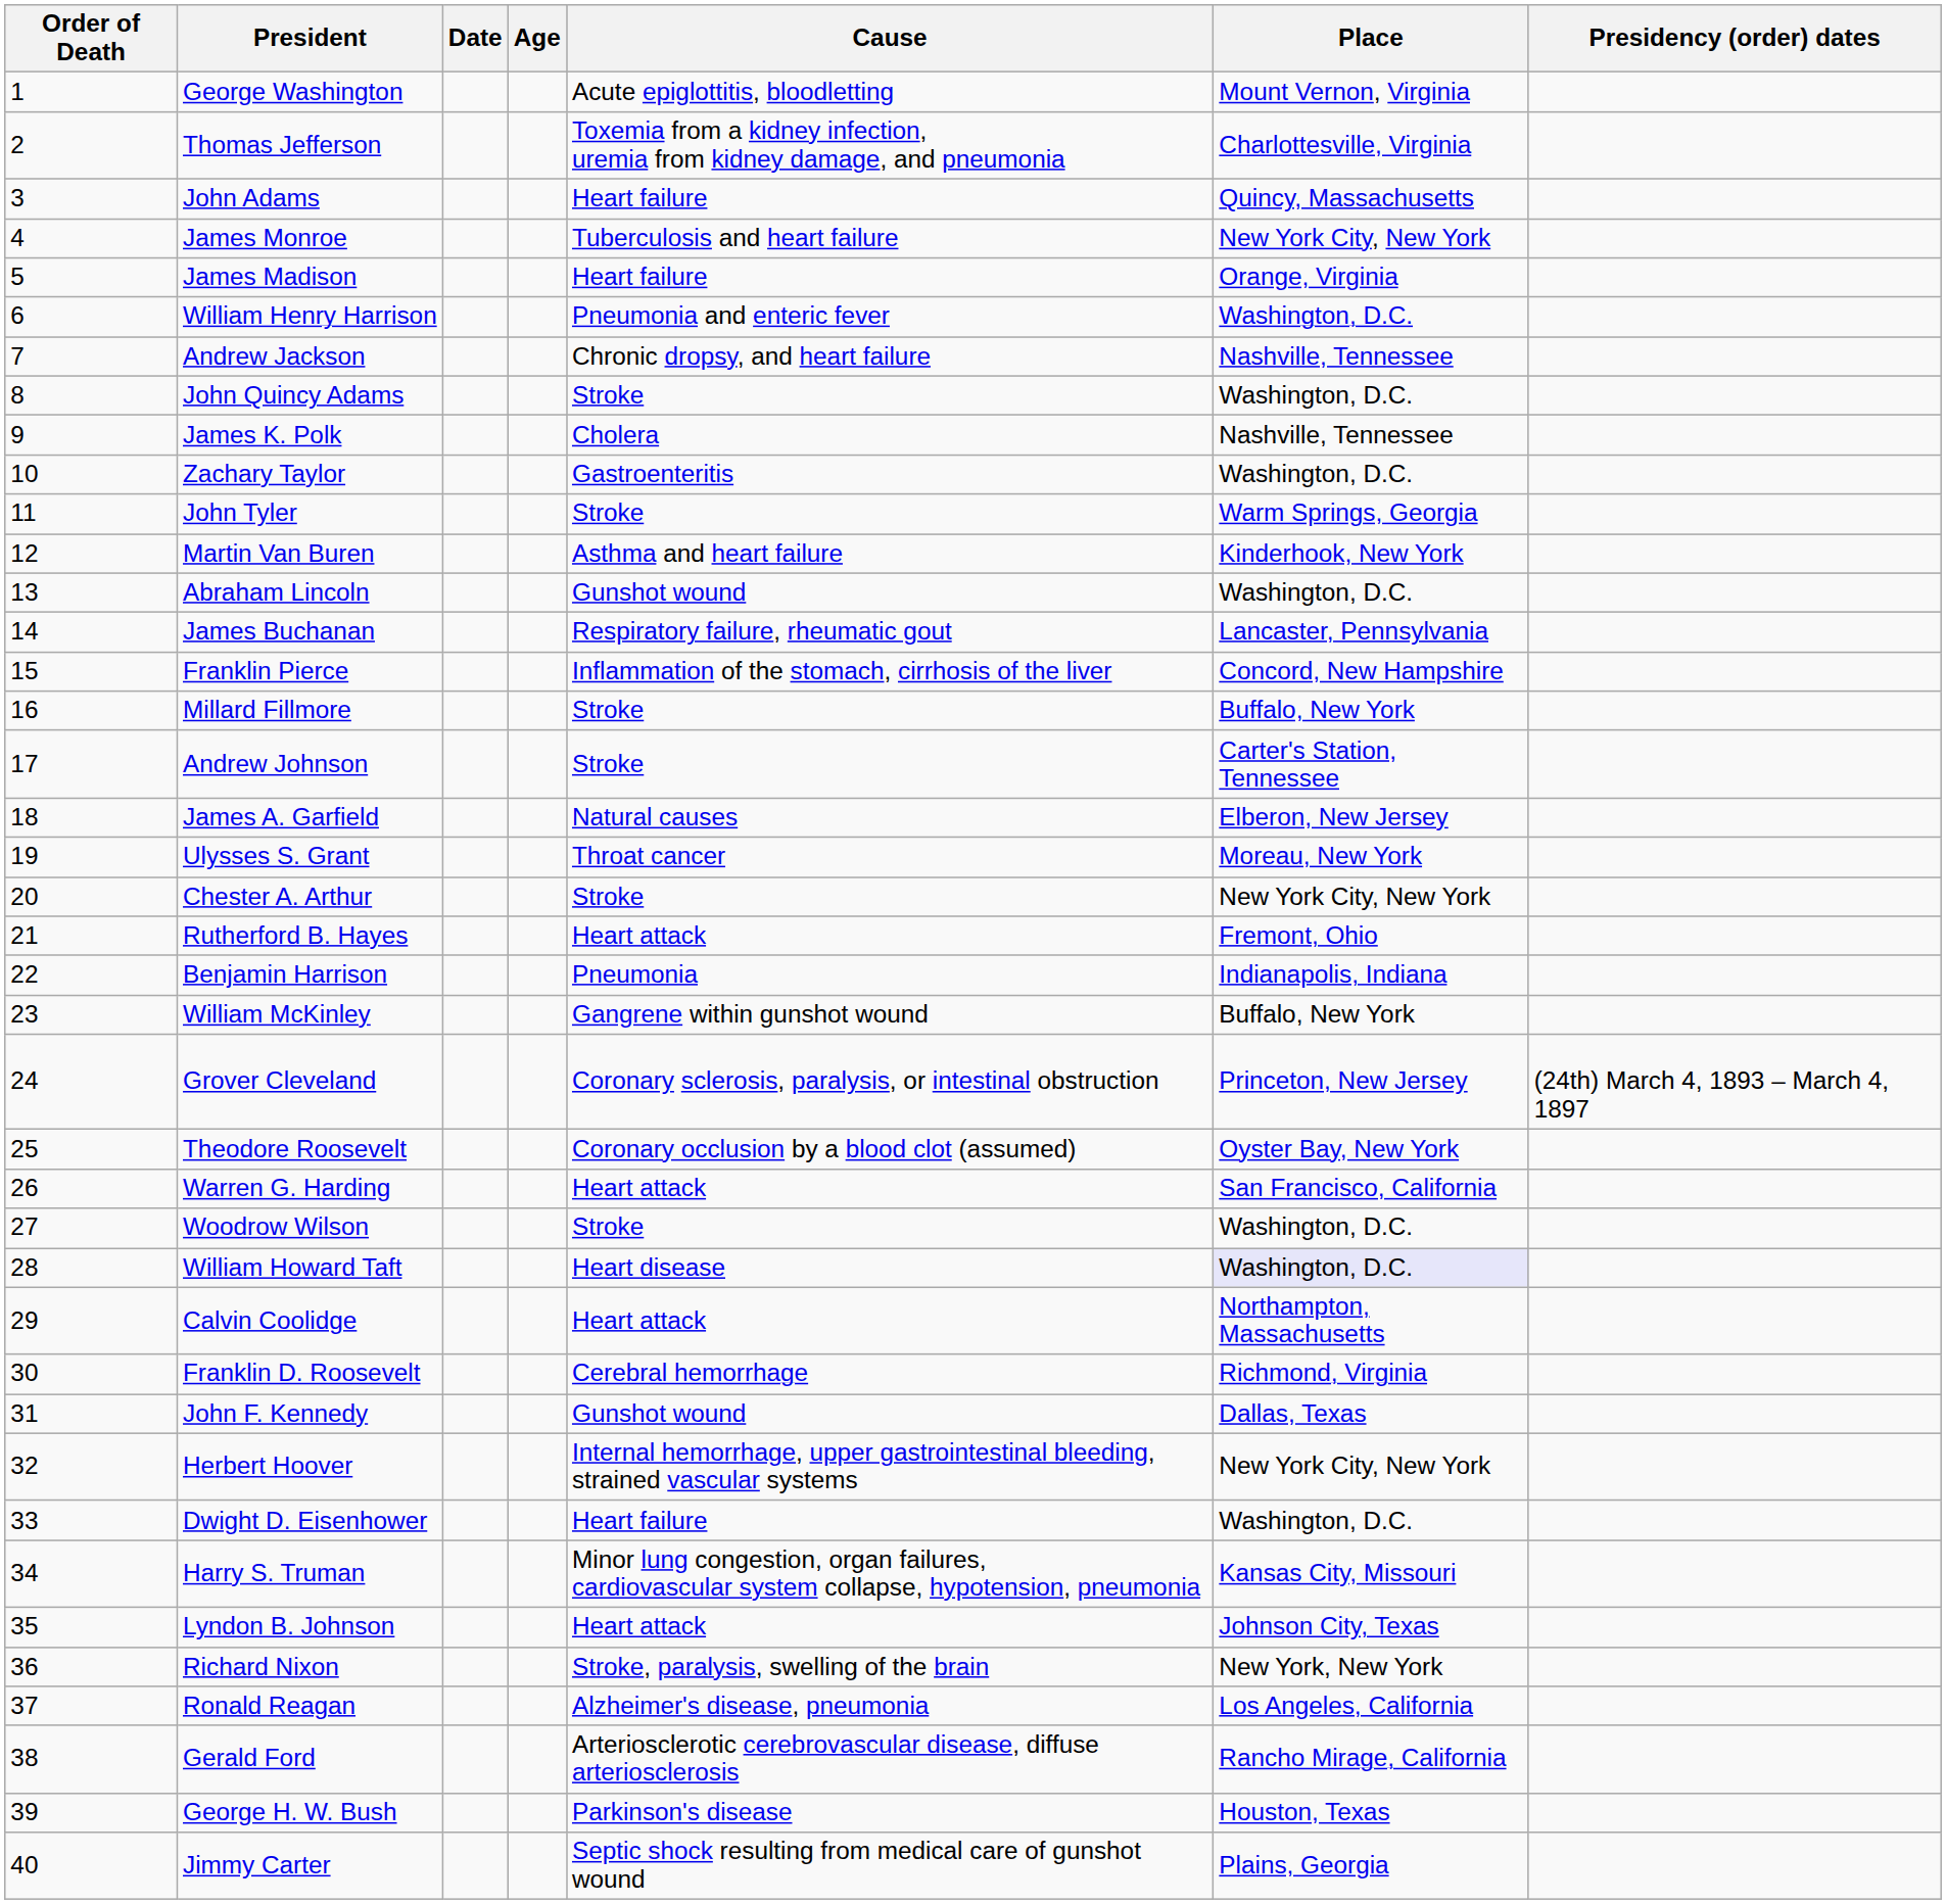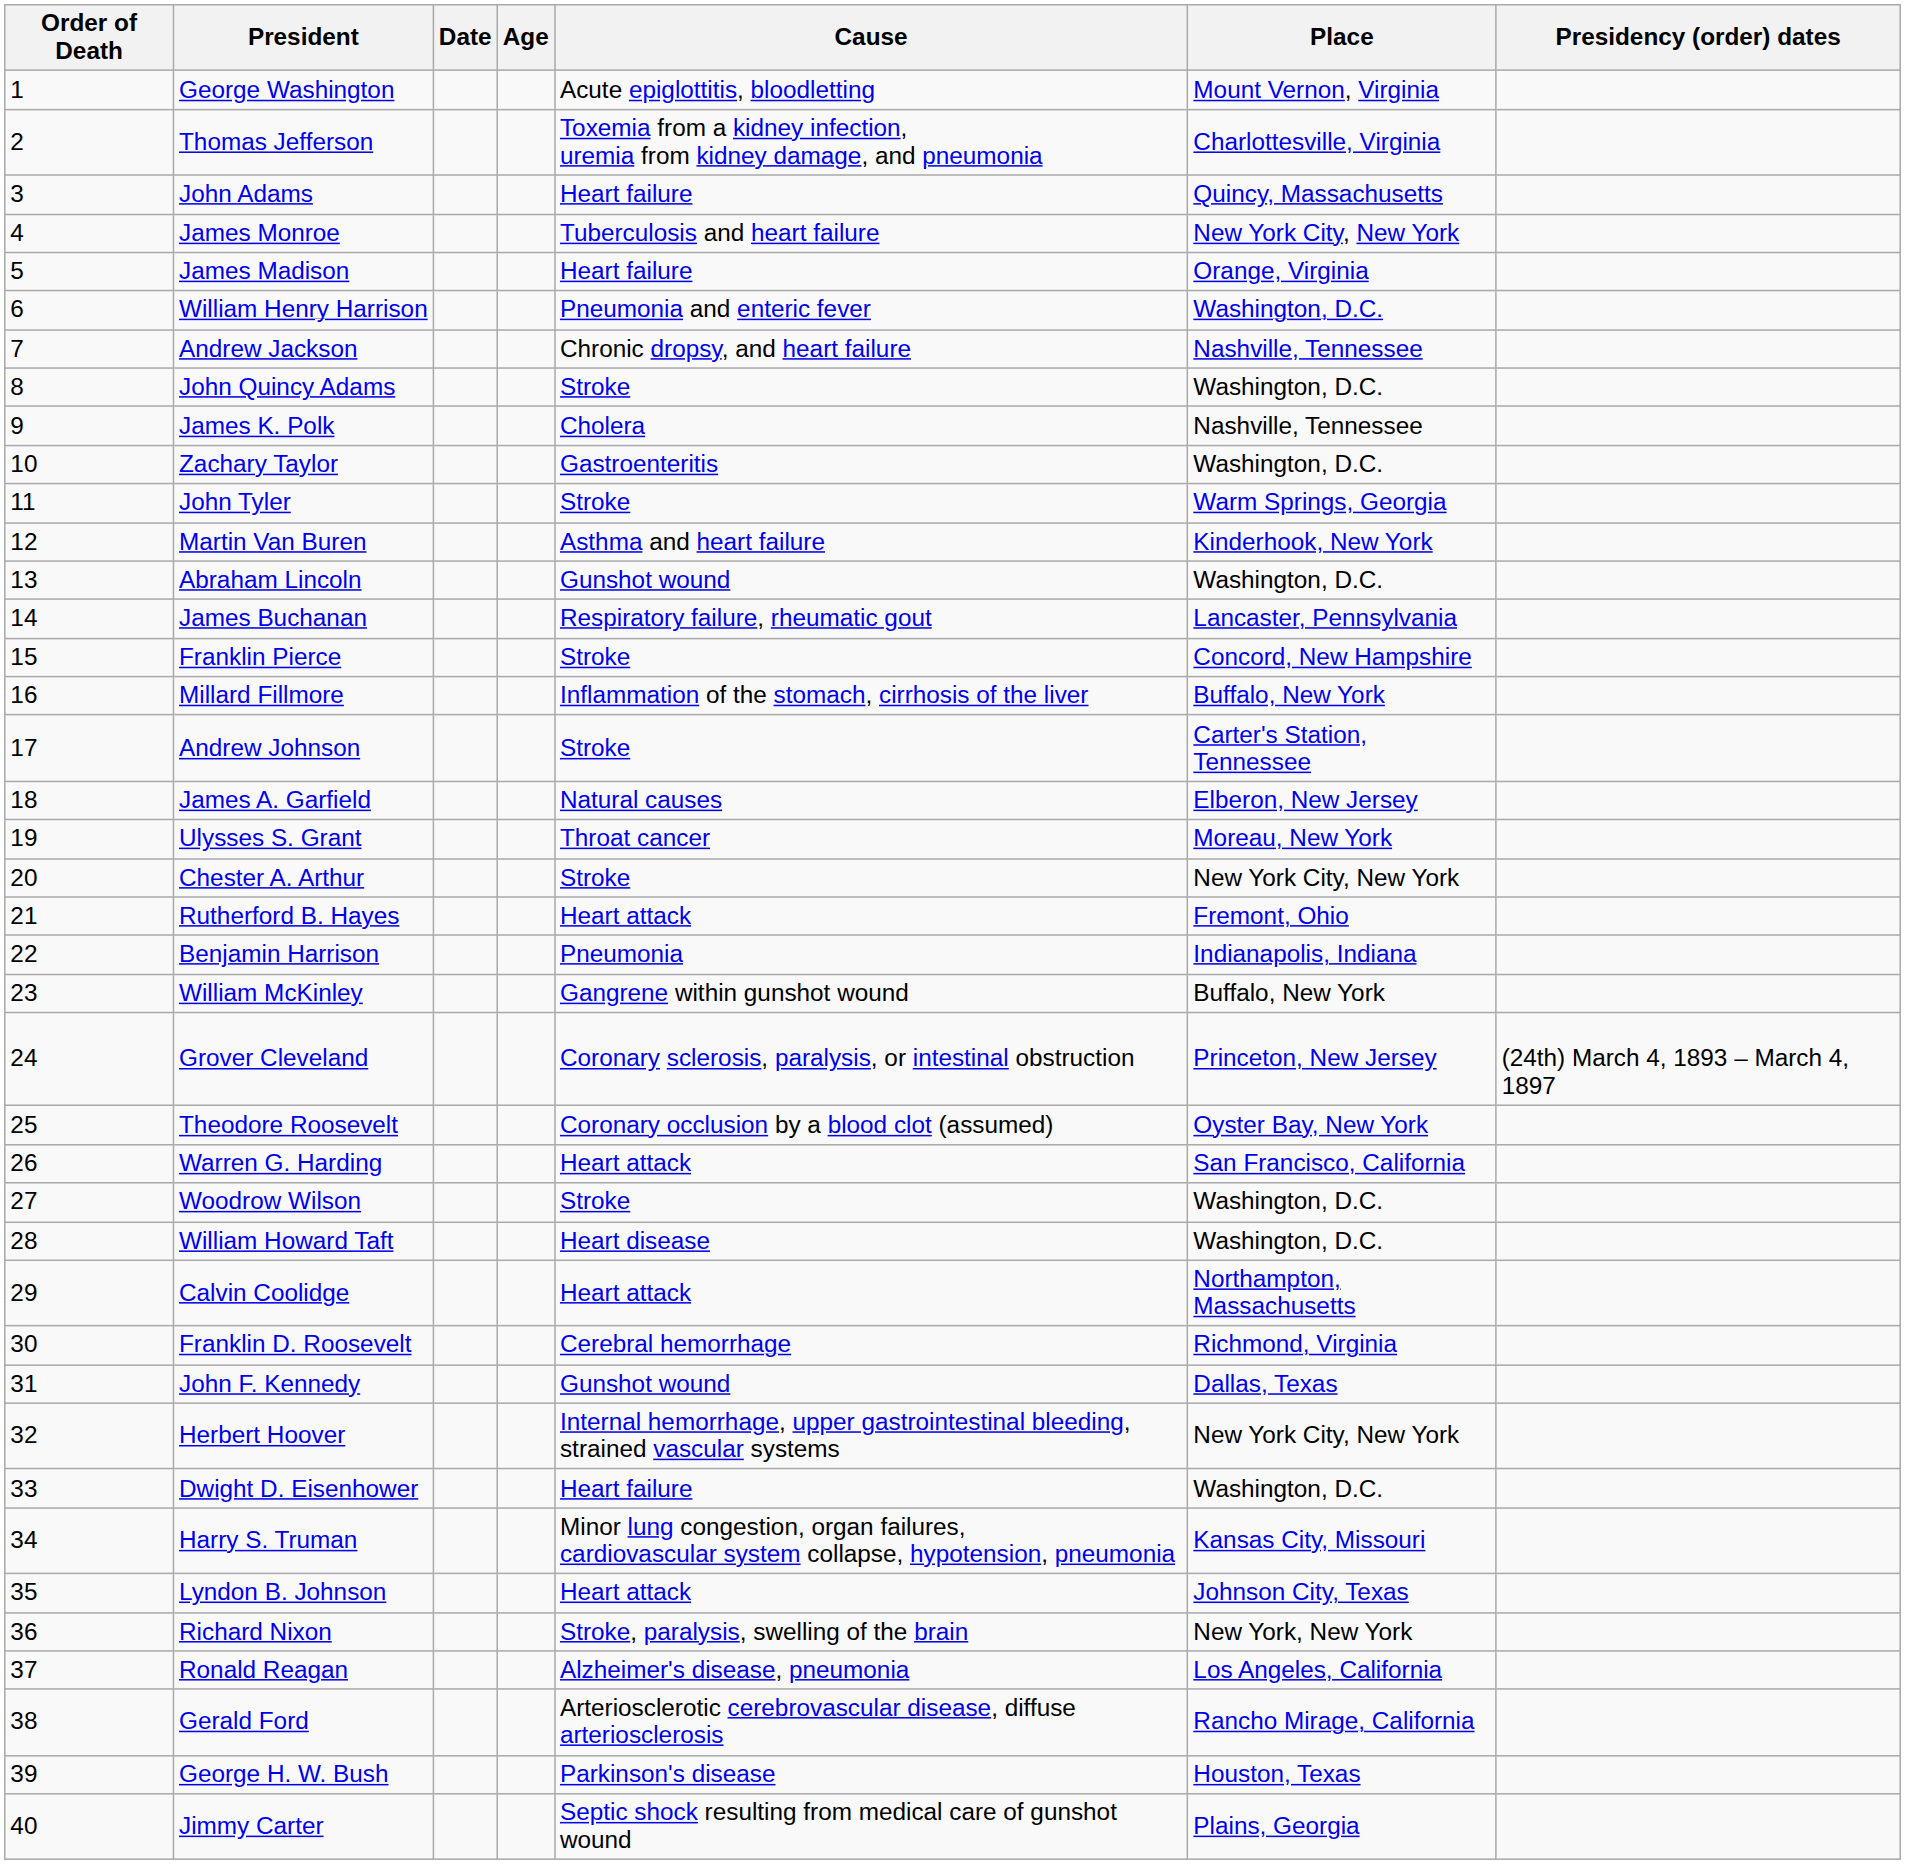 <table class="wikitable sortable">
 <tr>
 <th>Order of Death</th>
 <th>President</th>
 <th>Date</th>
 <th>Age</th>
 <th>Cause</th>
 <th>Place</th>
 <th>Presidency (order) dates</th>
 </tr>
 <tr>
 <td>1</td>
 <td><a href='#'>George Washington</a></td>
 <td></td>
 <td></td>
 <td>Acute <a href='#'>epiglottitis</a>, <a href='#'>bloodletting</a></td>
 <td><a href='#'>Mount Vernon</a>, <a href='#'>Virginia</a></td>
 <td></td>
 </tr>
 <tr>
 <td>2</td>
 <td><a href='#'>Thomas Jefferson</a></td>
 <td></td>
 <td></td>
 <td><a href='#'>Toxemia</a> from a <a href='#'>kidney infection</a>, <br><a href='#'>uremia</a> from <a href='#'>kidney damage</a>, and <a href='#'>pneumonia</a></td>
 <td><a href='#'>Charlottesville, Virginia</a></td>
 <td></td>
 </tr>
 <tr>
 <td>3</td>
 <td><a href='#'>John Adams</a></td>
 <td></td>
 <td></td>
 <td><a href='#'>Heart failure</a></td>
 <td><a href='#'>Quincy, Massachusetts</a></td>
 <td></td>
 </tr>
 <tr>
 <td>4</td>
 <td><a href='#'>James Monroe</a></td>
 <td></td>
 <td></td>
 <td><a href='#'>Tuberculosis</a> and <a href='#'>heart failure</a></td>
 <td><a href='#'>New York City</a>, <a href='#'>New York</a></td>
 <td></td>
 </tr>
 <tr>
 <td>5</td>
 <td><a href='#'>James Madison</a></td>
 <td></td>
 <td></td>
 <td><a href='#'>Heart failure</a></td>
 <td><a href='#'>Orange, Virginia</a></td>
 <td></td>
 </tr>
 <tr>
 <td>6</td>
 <td nowrap><a href='#'>William Henry Harrison</a></td>
 <td></td>
 <td></td>
 <td><a href='#'>Pneumonia</a> and <a href='#'>enteric fever</a></td>
 <td><a href='#'>Washington, D.C.</a></td>
 <td></td>
 </tr>
 <tr>
 <td>7</td>
 <td><a href='#'>Andrew Jackson</a></td>
 <td></td>
 <td></td>
 <td>Chronic <a href='#'>dropsy</a>, and <a href='#'>heart failure</a></td>
 <td><a href='#'>Nashville, Tennessee</a></td>
 <td></td>
 </tr>
 <tr>
 <td>8</td>
 <td><a href='#'>John Quincy Adams</a></td>
 <td></td>
 <td></td>
 <td><a href='#'>Stroke</a></td>
 <td>Washington, D.C.</td>
 <td></td>
 </tr>
 <tr>
 <td>9</td>
 <td><a href='#'>James K. Polk</a></td>
 <td></td>
 <td></td>
 <td><a href='#'>Cholera</a></td>
 <td>Nashville, Tennessee</td>
 <td></td>
 </tr>
 <tr>
 <td>10</td>
 <td><a href='#'>Zachary Taylor</a></td>
 <td></td>
 <td></td>
 <td><a href='#'>Gastroenteritis</a></td>
 <td>Washington, D.C.</td>
 <td></td>
 </tr>
 <tr>
 <td>11</td>
 <td><a href='#'>John Tyler</a></td>
 <td></td>
 <td></td>
 <td><a href='#'>Stroke</a></td>
 <td><a href='#'>Warm Springs, Georgia</a></td>
 <td></td>
 </tr>
 <tr>
 <td>12</td>
 <td><a href='#'>Martin Van Buren</a></td>
 <td></td>
 <td></td>
 <td><a href='#'>Asthma</a> and <a href='#'>heart failure</a></td>
 <td><a href='#'>Kinderhook, New York</a></td>
 <td></td>
 </tr>
 <tr>
 <td>13</td>
 <td><a href='#'>Abraham Lincoln</a></td>
 <td></td>
 <td></td>
 <td><a href='#'>Gunshot wound</a></td>
 <td>Washington, D.C.</td>
 <td></td>
 </tr>
 <tr>
 <td>14</td>
 <td><a href='#'>James Buchanan</a></td>
 <td></td>
 <td></td>
 <td><a href='#'>Respiratory failure</a>, <a href='#'>rheumatic gout</a></td>
 <td><a href='#'>Lancaster, Pennsylvania</a></td>
 <td></td>
 </tr>
 <tr>
 <td>15</td>
 <td><a href='#'>Franklin Pierce</a></td>
 <td></td>
 <td></td>
-<td><a href='#'>Inflammation</a> of the <a href='#'>stomach</a>, <a href='#'>cirrhosis of the liver</a></td>
+<td><a href='#'>Stroke</a></td>
 <td><a href='#'>Concord, New Hampshire</a></td>
 <td></td>
 </tr>
 <tr>
 <td>16</td>
 <td><a href='#'>Millard Fillmore</a></td>
 <td></td>
 <td></td>
-<td><a href='#'>Stroke</a></td>
+<td><a href='#'>Inflammation</a> of the <a href='#'>stomach</a>, <a href='#'>cirrhosis of the liver</a></td>
 <td><a href='#'>Buffalo, New York</a></td>
 <td></td>
 </tr>
 <tr>
 <td>17</td>
 <td><a href='#'>Andrew Johnson</a></td>
 <td></td>
 <td></td>
 <td><a href='#'>Stroke</a></td>
 <td><a href='#'>Carter's Station, Tennessee</a></td>
 <td></td>
 </tr>
 <tr>
 <td>18</td>
 <td><a href='#'>James A. Garfield</a></td>
 <td></td>
 <td></td>
 <td><a href='#'>Natural causes</a></td>
 <td><a href='#'>Elberon, New Jersey</a></td>
 <td></td>
 </tr>
 <tr>
 <td>19</td>
 <td><a href='#'>Ulysses S. Grant</a></td>
 <td></td>
 <td></td>
 <td><a href='#'>Throat cancer</a></td>
 <td><a href='#'>Moreau, New York</a></td>
 <td></td>
 </tr>
 <tr>
 <td>20</td>
 <td><a href='#'>Chester A. Arthur</a></td>
 <td></td>
 <td></td>
 <td><a href='#'>Stroke</a></td>
 <td>New York City, New York</td>
 <td></td>
 </tr>
 <tr>
 <td>21</td>
 <td><a href='#'>Rutherford B. Hayes</a></td>
 <td></td>
 <td></td>
 <td><a href='#'>Heart attack</a></td>
 <td><a href='#'>Fremont, Ohio</a></td>
 <td></td>
 </tr>
 <tr>
 <td>22</td>
 <td><a href='#'>Benjamin Harrison</a></td>
 <td></td>
 <td></td>
 <td><a href='#'>Pneumonia</a></td>
 <td><a href='#'>Indianapolis, Indiana</a></td>
 <td></td>
 </tr>
 <tr>
 <td>23</td>
 <td><a href='#'>William McKinley</a></td>
 <td nowrap></td>
 <td></td>
 <td><a href='#'>Gangrene</a> within gunshot wound</td>
 <td>Buffalo, New York</td>
 <td></td>
 </tr>
 <tr>
 <td>24</td>
 <td><a href='#'>Grover Cleveland</a></td>
 <td></td>
 <td></td>
 <td><a href='#'>Coronary</a> <a href='#'>sclerosis</a>, <a href='#'>paralysis</a>, or <a href='#'>intestinal</a> obstruction</td>
 <td><a href='#'>Princeton, New Jersey</a></td>
 <td><br>(24th) March 4, 1893 – March 4, 1897</td>
 </tr>
 <tr>
 <td>25</td>
 <td><a href='#'>Theodore Roosevelt</a></td>
 <td></td>
 <td></td>
 <td><a href='#'>Coronary occlusion</a> by a <a href='#'>blood clot</a> (assumed)</td>
 <td><a href='#'>Oyster Bay, New York</a></td>
 <td></td>
 </tr>
 <tr>
 <td>26</td>
 <td><a href='#'>Warren G. Harding</a></td>
 <td></td>
 <td></td>
 <td><a href='#'>Heart attack</a></td>
 <td><a href='#'>San Francisco, California</a></td>
 <td></td>
 </tr>
 <tr>
 <td>27</td>
 <td><a href='#'>Woodrow Wilson</a></td>
 <td></td>
 <td></td>
 <td><a href='#'>Stroke</a></td>
 <td>Washington, D.C.</td>
 <td></td>
 </tr>
 <tr>
 <td>28</td>
 <td><a href='#'>William Howard Taft</a></td>
 <td></td>
 <td></td>
 <td><a href='#'>Heart disease</a></td>
-<td style="background: lavender;">Washington, D.C.</td>
+<td>Washington, D.C.</td>
 <td></td>
 </tr>
 <tr>
 <td>29</td>
 <td><a href='#'>Calvin Coolidge</a></td>
 <td></td>
 <td></td>
 <td><a href='#'>Heart attack</a></td>
 <td><a href='#'>Northampton, Massachusetts</a></td>
 <td></td>
 </tr>
 <tr>
 <td>30</td>
 <td><a href='#'>Franklin D. Roosevelt</a></td>
 <td></td>
 <td></td>
 <td><a href='#'>Cerebral hemorrhage</a></td>
 <td><a href='#'>Richmond, Virginia</a></td>
 <td></td>
 </tr>
 <tr>
 <td>31</td>
 <td><a href='#'>John F. Kennedy</a></td>
 <td></td>
 <td></td>
 <td><a href='#'>Gunshot wound</a></td>
 <td><a href='#'>Dallas, Texas</a></td>
 <td></td>
 </tr>
 <tr>
 <td>32</td>
 <td><a href='#'>Herbert Hoover</a></td>
 <td></td>
 <td></td>
 <td><a href='#'>Internal hemorrhage</a>, <a href='#'>upper gastrointestinal bleeding</a>,<br>strained <a href='#'>vascular</a> systems</td>
 <td>New York City, New York</td>
 <td></td>
 </tr>
 <tr>
 <td>33</td>
 <td><a href='#'>Dwight D. Eisenhower</a></td>
 <td></td>
 <td></td>
 <td><a href='#'>Heart failure</a></td>
 <td>Washington, D.C.</td>
 <td></td>
 </tr>
 <tr>
 <td>34</td>
 <td><a href='#'>Harry S. Truman</a></td>
 <td></td>
 <td></td>
 <td>Minor <a href='#'>lung</a> congestion, organ failures,<br> <a href='#'>cardiovascular system</a> collapse, <a href='#'>hypotension</a>, <a href='#'>pneumonia</a></td>
 <td><a href='#'>Kansas City, Missouri</a></td>
 <td></td>
 </tr>
 <tr>
 <td>35</td>
 <td><a href='#'>Lyndon B. Johnson</a></td>
 <td></td>
 <td></td>
 <td><a href='#'>Heart attack</a></td>
 <td><a href='#'>Johnson City, Texas</a></td>
 <td nowrap></td>
 </tr>
 <tr>
 <td>36</td>
 <td><a href='#'>Richard Nixon</a></td>
 <td></td>
 <td></td>
 <td><a href='#'>Stroke</a>, <a href='#'>paralysis</a>, swelling of the <a href='#'>brain</a></td>
 <td>New York, New York</td>
 <td></td>
 </tr>
 <tr>
 <td>37</td>
 <td><a href='#'>Ronald Reagan</a></td>
 <td></td>
 <td></td>
 <td><a href='#'>Alzheimer's disease</a>, <a href='#'>pneumonia</a></td>
 <td><a href='#'>Los Angeles, California</a></td>
 <td></td>
 </tr>
 <tr>
 <td>38</td>
 <td><a href='#'>Gerald Ford</a></td>
 <td></td>
 <td></td>
 <td>Arteriosclerotic <a href='#'>cerebrovascular disease</a>, diffuse <a href='#'>arteriosclerosis</a></td>
 <td><a href='#'>Rancho Mirage, California</a></td>
 <td></td>
 </tr>
 <tr>
 <td>39</td>
 <td><a href='#'>George H. W. Bush</a></td>
 <td></td>
 <td></td>
 <td><a href='#'>Parkinson's disease</a></td>
 <td><a href='#'>Houston, Texas</a></td>
 <td></td>
 </tr>
 <tr>
 <td>40</td>
 <td><a href='#'>Jimmy Carter</a></td>
 <td></td>
 <td></td>
 <td><a href='#'>Septic shock</a> resulting from medical care of gunshot wound</td>
 <td><a href='#'>Plains, Georgia</a></td>
 <td></td>
 </tr>
 </table>
